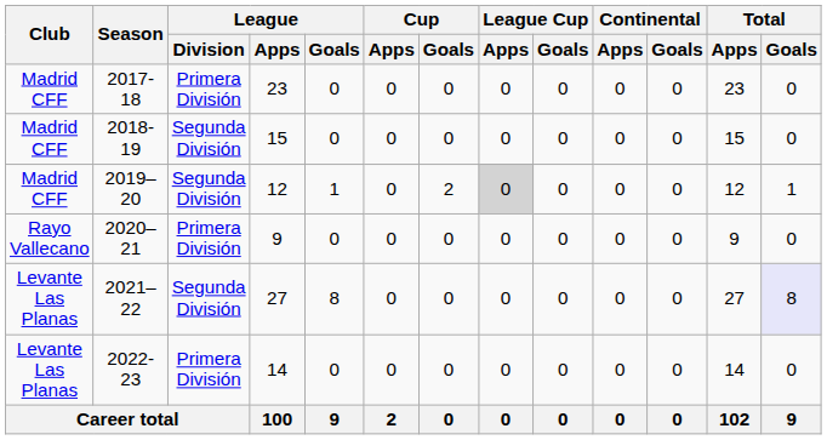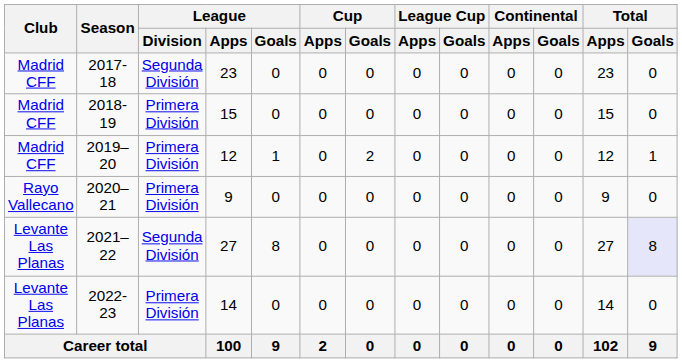 <table class="wikitable" style="text-align:center">
 <tr>
 <th rowspan="2">Club</th>
 <th rowspan="2">Season</th>
 <th colspan="3">League</th>
 <th colspan="2">Cup</th>
 <th colspan="2">League Cup</th>
 <th colspan="2">Continental</th>
 <th colspan="2">Total</th>
 </tr>
 <tr>
 <th>Division</th>
 <th>Apps</th>
 <th>Goals</th>
 <th>Apps</th>
 <th>Goals</th>
 <th>Apps</th>
 <th>Goals</th>
 <th>Apps</th>
 <th>Goals</th>
 <th>Apps</th>
 <th>Goals</th>
 </tr>
 <tr>
 <td><a href='#'>Madrid CFF</a></td>
 <td>2017-18</td>
-<td><a href='#'>Primera División</a></td>
+<td><a href='#'>Segunda División</a></td>
 <td>23</td>
 <td>0</td>
 <td>0</td>
 <td>0</td>
 <td>0</td>
 <td>0</td>
 <td>0</td>
 <td>0</td>
 <td>23</td>
 <td>0</td>
 </tr>
 <tr>
 <td><a href='#'>Madrid CFF</a></td>
 <td>2018-19</td>
-<td><a href='#'>Segunda División</a></td>
+<td><a href='#'>Primera División</a></td>
 <td>15</td>
 <td>0</td>
 <td>0</td>
 <td>0</td>
 <td>0</td>
 <td>0</td>
 <td>0</td>
 <td>0</td>
 <td>15</td>
 <td>0</td>
 </tr>
 <tr>
 <td><a href='#'>Madrid CFF</a></td>
 <td>2019–20</td>
-<td><a href='#'>Segunda División</a></td>
+<td><a href='#'>Primera División</a></td>
 <td>12</td>
 <td>1</td>
 <td>0</td>
 <td>2</td>
-<td style="background: lightgrey;">0</td>
+<td>0</td>
 <td>0</td>
 <td>0</td>
 <td>0</td>
 <td>12</td>
 <td>1</td>
 </tr>
 <tr>
 <td><a href='#'>Rayo Vallecano</a></td>
 <td>2020–21</td>
 <td><a href='#'>Primera División</a></td>
 <td>9</td>
 <td>0</td>
 <td>0</td>
 <td>0</td>
 <td>0</td>
 <td>0</td>
 <td>0</td>
 <td>0</td>
 <td>9</td>
 <td>0</td>
 </tr>
 <tr>
 <td><a href='#'>Levante Las Planas</a></td>
 <td>2021–22</td>
 <td><a href='#'>Segunda División</a></td>
 <td>27</td>
 <td>8</td>
 <td>0</td>
 <td>0</td>
 <td>0</td>
 <td>0</td>
 <td>0</td>
 <td>0</td>
 <td>27</td>
 <td style="background: lavender;">8</td>
 </tr>
 <tr>
 <td><a href='#'>Levante Las Planas</a></td>
 <td>2022-23</td>
 <td><a href='#'>Primera División</a></td>
 <td>14</td>
 <td>0</td>
 <td>0</td>
 <td>0</td>
 <td>0</td>
 <td>0</td>
 <td>0</td>
 <td>0</td>
 <td>14</td>
 <td>0</td>
 </tr>
 <tr>
 <th colspan="3">Career total</th>
 <th>100</th>
 <th>9</th>
 <th>2</th>
 <th>0</th>
 <th>0</th>
 <th>0</th>
 <th>0</th>
 <th>0</th>
 <th>102</th>
 <th>9</th>
 </tr>
 </table>
